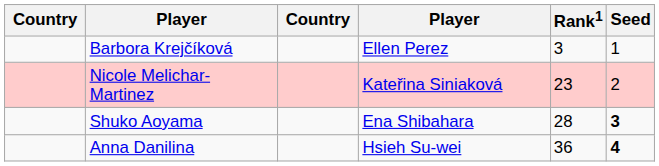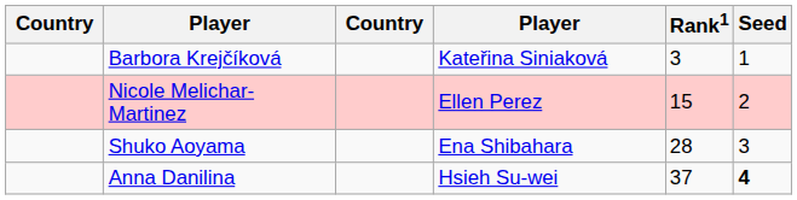 <table class="sortable wikitable">
 <tr>
 <th width="70">Country</th>
 <th width="175">Player</th>
 <th width="70">Country</th>
 <th width="175">Player</th>
 <th>Rank<sup>1</sup></th>
 <th>Seed</th>
 </tr>
 <tr>
 <td></td>
 <td><a href='#'>Barbora Krejčíková</a></td>
 <td></td>
-<td><a href='#'>Ellen Perez</a></td>
+<td><a href='#'>Kateřina Siniaková</a></td>
 <td>3</td>
 <td>1</td>
 </tr>
 <tr bgcolor=#fcc>
 <td></td>
 <td><a href='#'>Nicole Melichar-Martinez</a></td>
 <td></td>
-<td><a href='#'>Kateřina Siniaková</a></td>
-<td>23</td>
+<td><a href='#'>Ellen Perez</a></td>
+<td>15</td>
 <td>2</td>
 </tr>
 <tr>
 <td></td>
 <td><a href='#'>Shuko Aoyama</a></td>
 <td></td>
 <td><a href='#'>Ena Shibahara</a></td>
 <td>28</td>
-<td><strong>3</strong></td>
+<td>3</td>
 </tr>
 <tr>
 <td></td>
 <td><a href='#'>Anna Danilina</a></td>
 <td></td>
 <td><a href='#'>Hsieh Su-wei</a></td>
-<td>36</td>
+<td>37</td>
 <td><strong>4</strong></td>
 </tr>
 </table>
